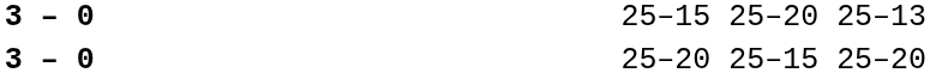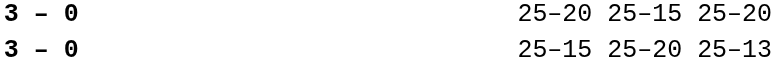 <table>
 <tr>
 <th width=200></th>
 <th width=80></th>
 <th width=200></th>
 <th width=220></th>
 </tr>
 <tr>
 <td align=right><strong></strong></td>
 <td align=center><strong>3 – 0</strong></td>
 <td></td>
-<td>25–15 25–20 25–13</td>
+<td>25–20 25–15 25–20</td>
 </tr>
 <tr>
 <td align=right><strong></strong></td>
 <td align=center><strong>3 – 0</strong></td>
 <td></td>
-<td>25–20 25–15 25–20</td>
+<td>25–15 25–20 25–13</td>
 </tr>
 </table>
